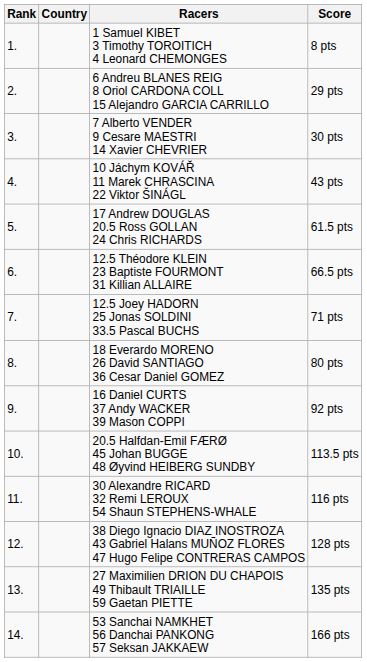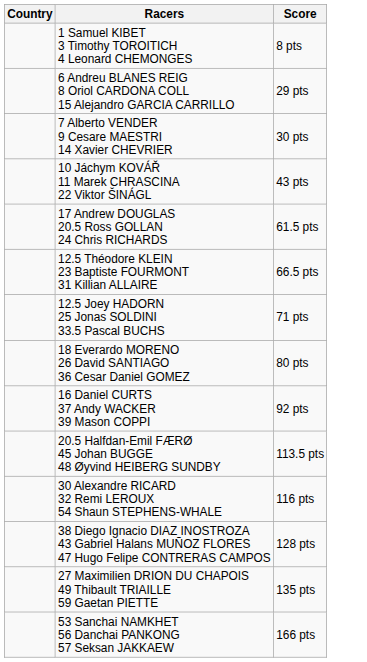 <table class="wikitable sortable" style="text-align:left;font-size:95%">
 <tr>
-<th>Rank</th>
 <th>Country</th>
 <th>Racers</th>
 <th>Score</th>
 </tr>
 <tr>
-<td>1.</td>
 <td></td>
 <td>1	Samuel KIBET<br>3	Timothy TOROITICH<br>4	Leonard CHEMONGES</td>
 <td>8 pts</td>
 </tr>
 <tr>
-<td>2.</td>
 <td></td>
 <td>6	Andreu BLANES REIG<br>8	Oriol CARDONA COLL<br>15	Alejandro GARCIA CARRILLO</td>
 <td>29 pts</td>
 </tr>
 <tr>
-<td>3.</td>
 <td></td>
 <td>7	Alberto VENDER<br>9	Cesare MAESTRI<br>14	Xavier CHEVRIER</td>
 <td>30 pts</td>
 </tr>
 <tr>
-<td>4.</td>
 <td></td>
 <td>10	Jáchym KOVÁŘ<br>11	Marek CHRASCINA<br>22	Viktor ŠINÁGL</td>
 <td>43 pts</td>
 </tr>
 <tr>
-<td>5.</td>
 <td></td>
 <td>17	Andrew DOUGLAS<br>20.5	Ross GOLLAN<br>24	Chris RICHARDS</td>
 <td>61.5 pts</td>
 </tr>
 <tr>
-<td>6.</td>
 <td></td>
 <td>12.5	Théodore KLEIN<br>23	Baptiste FOURMONT<br>31	Killian ALLAIRE</td>
 <td>66.5 pts</td>
 </tr>
 <tr>
-<td>7.</td>
 <td></td>
 <td>12.5	Joey HADORN<br>25	Jonas SOLDINI<br>33.5	Pascal BUCHS</td>
 <td>71 pts</td>
 </tr>
 <tr>
-<td>8.</td>
 <td></td>
 <td>18	Everardo MORENO<br>26	David SANTIAGO<br>36	Cesar Daniel GOMEZ</td>
 <td>80 pts</td>
 </tr>
 <tr>
-<td>9.</td>
 <td></td>
 <td>16	Daniel CURTS<br>37	Andy WACKER<br>39	Mason COPPI</td>
 <td>92 pts</td>
 </tr>
 <tr>
-<td>10.</td>
 <td></td>
 <td>20.5	Halfdan-Emil FÆRØ<br>45	Johan BUGGE<br>48	Øyvind HEIBERG SUNDBY</td>
 <td>113.5 pts</td>
 </tr>
 <tr>
-<td>11.</td>
 <td></td>
 <td>30	Alexandre RICARD<br>32	Remi LEROUX<br>54	Shaun STEPHENS-WHALE</td>
 <td>116 pts</td>
 </tr>
 <tr>
-<td>12.</td>
 <td></td>
 <td>38	Diego Ignacio DIAZ INOSTROZA<br>43	Gabriel Halans MUÑOZ FLORES<br>47	Hugo Felipe CONTRERAS CAMPOS</td>
 <td>128 pts</td>
 </tr>
 <tr>
-<td>13.</td>
 <td></td>
 <td>27	Maximilien DRION DU CHAPOIS<br>49	Thibault TRIAILLE<br>59	Gaetan PIETTE</td>
 <td>135 pts</td>
 </tr>
 <tr>
-<td>14.</td>
 <td></td>
 <td>53	Sanchai NAMKHET<br>56	Danchai PANKONG<br>57	Seksan JAKKAEW</td>
 <td>166 pts</td>
 </tr>
 </table>
